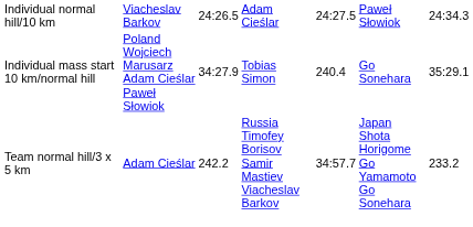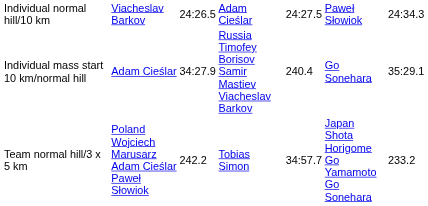 <table>
 <tr>
 <td>Individual normal hill/10 km</td>
 <td> <a href='#'>Viacheslav Barkov</a></td>
 <td>24:26.5</td>
 <td> <a href='#'>Adam Cieślar</a></td>
 <td>24:27.5</td>
 <td> <a href='#'>Paweł Słowiok</a></td>
 <td>24:34.3</td>
 </tr>
 <tr>
 <td>Individual mass start 10 km/normal hill</td>
-<td> <a href='#'>Poland</a><br><a href='#'>Wojciech Marusarz</a><br><a href='#'>Adam Cieślar</a><br><a href='#'>Paweł Słowiok</a></td>
+<td> <a href='#'>Adam Cieślar</a></td>
 <td>34:27.9</td>
-<td> <a href='#'>Tobias Simon</a></td>
+<td> <a href='#'>Russia</a><br><a href='#'>Timofey Borisov</a><br><a href='#'>Samir Mastiev</a><br><a href='#'>Viacheslav Barkov</a></td>
 <td>240.4</td>
 <td> <a href='#'>Go Sonehara</a></td>
 <td>35:29.1</td>
 </tr>
 <tr>
 <td>Team normal hill/3 x 5 km</td>
-<td> <a href='#'>Adam Cieślar</a></td>
+<td> <a href='#'>Poland</a><br><a href='#'>Wojciech Marusarz</a><br><a href='#'>Adam Cieślar</a><br><a href='#'>Paweł Słowiok</a></td>
 <td>242.2</td>
-<td> <a href='#'>Russia</a><br><a href='#'>Timofey Borisov</a><br><a href='#'>Samir Mastiev</a><br><a href='#'>Viacheslav Barkov</a></td>
+<td> <a href='#'>Tobias Simon</a></td>
 <td>34:57.7</td>
 <td> <a href='#'>Japan</a><br><a href='#'>Shota Horigome</a><br><a href='#'>Go Yamamoto</a><br><a href='#'>Go Sonehara</a></td>
 <td>233.2</td>
 </tr>
 </table>
